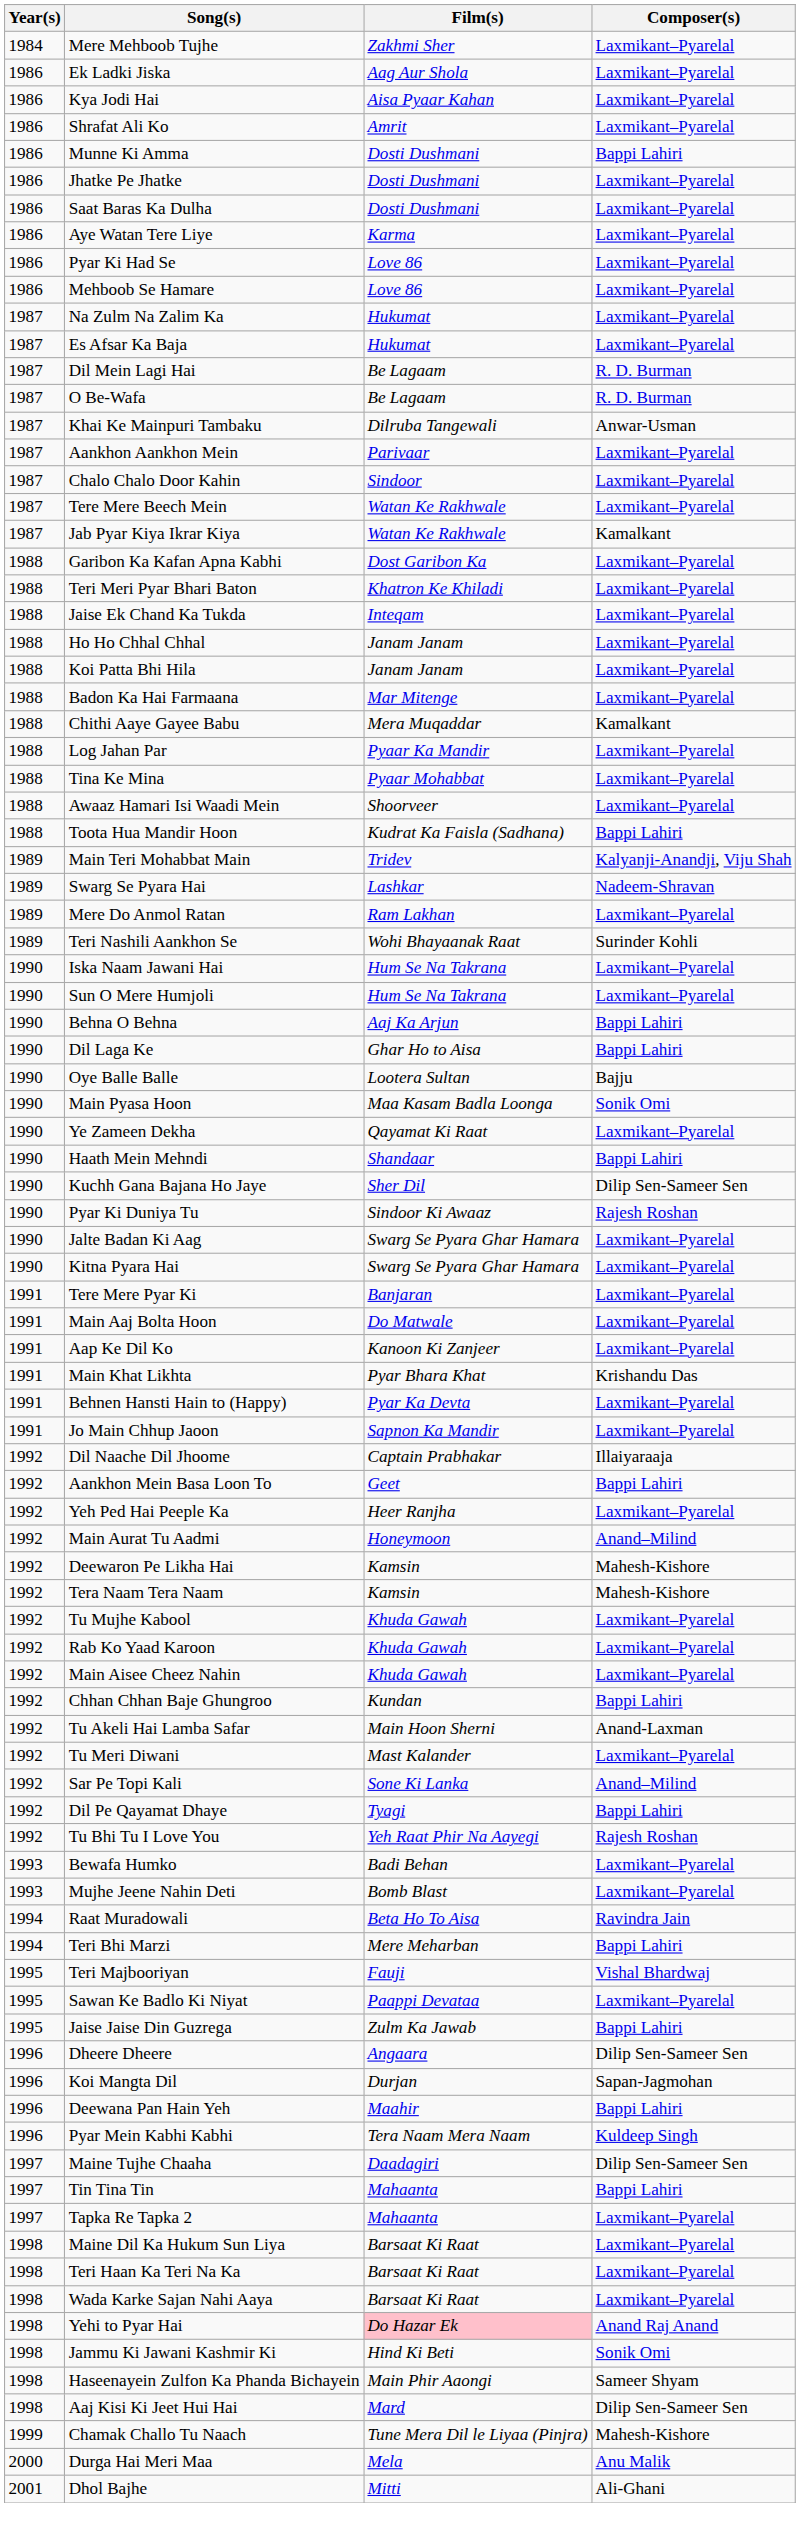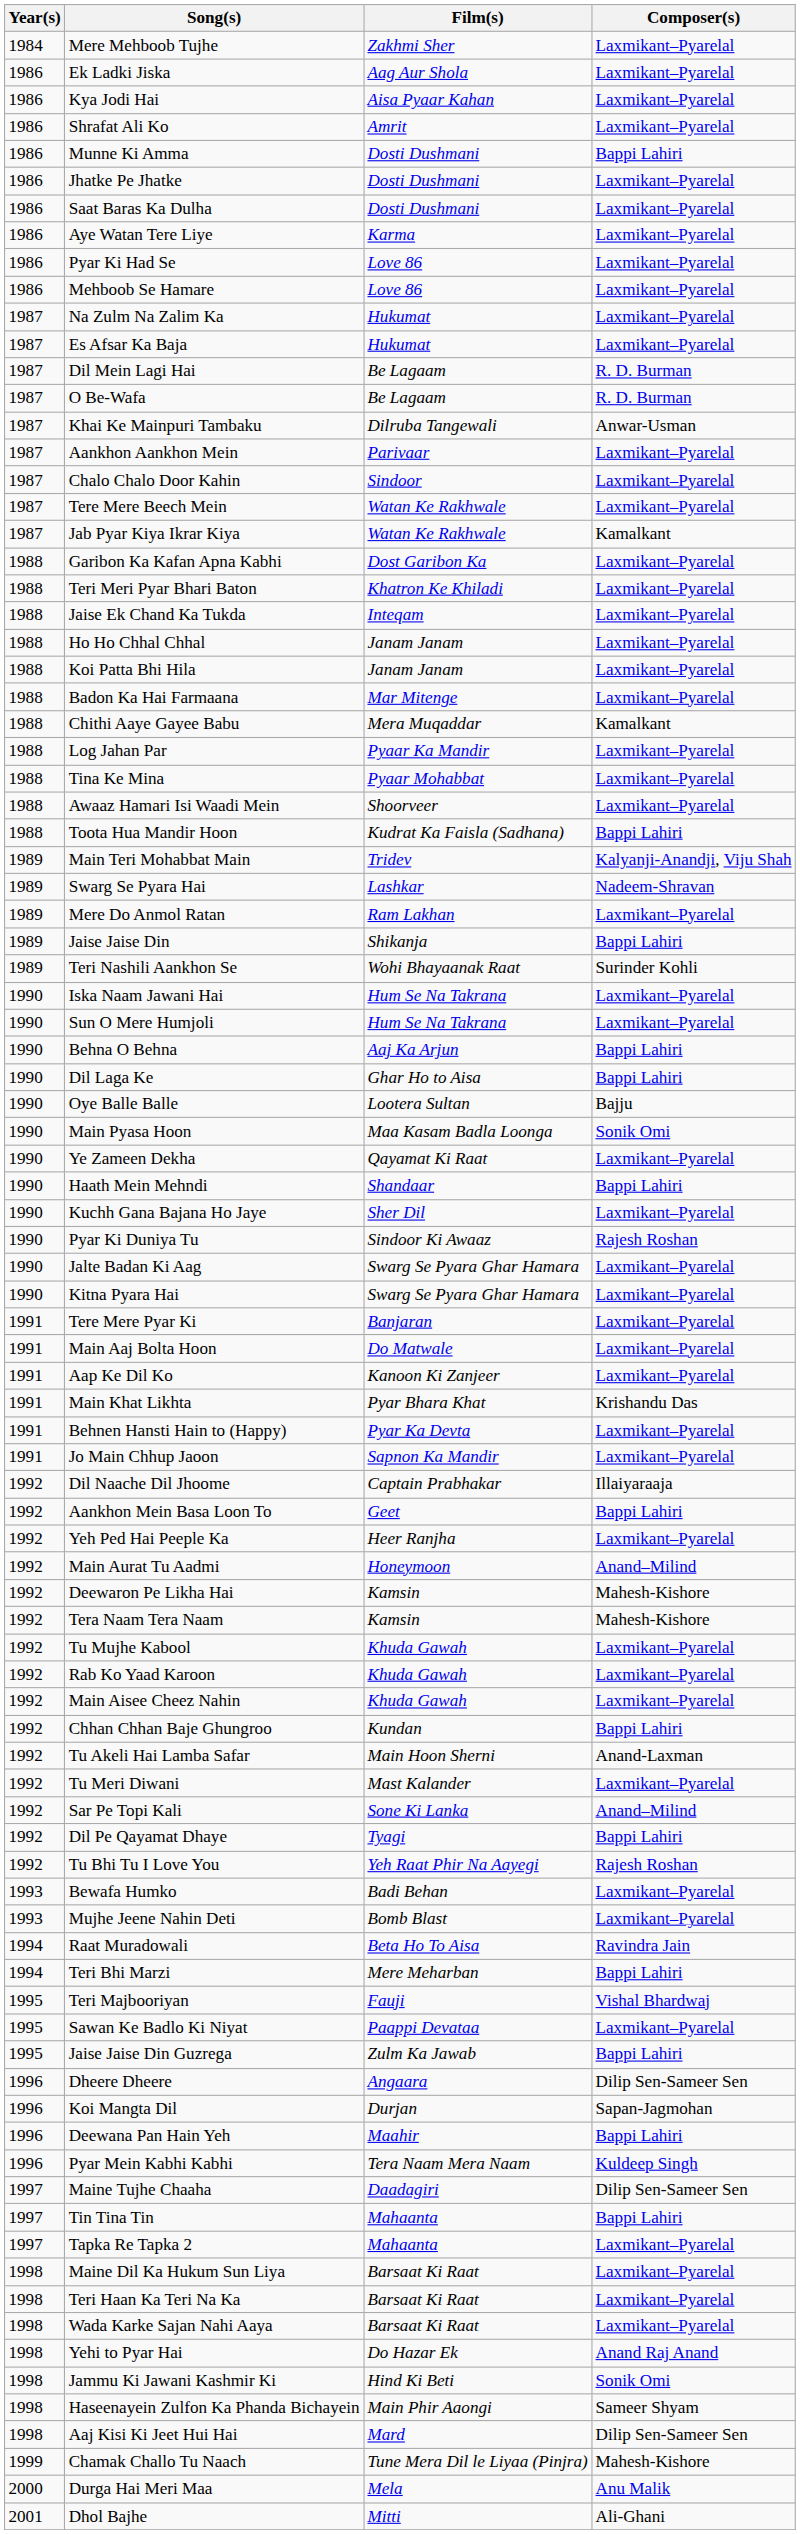 <table class="wikitable sortable">
 <tr>
 <th>Year(s)</th>
 <th>Song(s)</th>
 <th>Film(s)</th>
 <th>Composer(s)</th>
 </tr>
 <tr>
 <td>1984</td>
 <td>Mere Mehboob Tujhe</td>
 <td><em><a href='#'>Zakhmi Sher</a></em></td>
 <td><a href='#'>Laxmikant–Pyarelal</a></td>
 </tr>
 <tr>
 <td>1986</td>
 <td>Ek Ladki Jiska</td>
 <td><em><a href='#'>Aag Aur Shola</a></em></td>
 <td><a href='#'>Laxmikant–Pyarelal</a></td>
 </tr>
 <tr>
 <td>1986</td>
 <td>Kya Jodi Hai</td>
 <td><em><a href='#'>Aisa Pyaar Kahan</a></em></td>
 <td><a href='#'>Laxmikant–Pyarelal</a></td>
 </tr>
 <tr>
 <td>1986</td>
 <td>Shrafat Ali Ko</td>
 <td><a href='#'><em>Amrit</em></a></td>
 <td><a href='#'>Laxmikant–Pyarelal</a></td>
 </tr>
 <tr>
 <td>1986</td>
 <td>Munne Ki Amma</td>
 <td><em><a href='#'>Dosti Dushmani</a></em></td>
 <td><a href='#'>Bappi Lahiri</a></td>
 </tr>
 <tr>
 <td>1986</td>
 <td>Jhatke Pe Jhatke</td>
 <td><em><a href='#'>Dosti Dushmani</a></em></td>
 <td><a href='#'>Laxmikant–Pyarelal</a></td>
 </tr>
 <tr>
 <td>1986</td>
 <td>Saat Baras Ka Dulha</td>
 <td><em><a href='#'>Dosti Dushmani</a></em></td>
 <td><a href='#'>Laxmikant–Pyarelal</a></td>
 </tr>
 <tr>
 <td>1986</td>
 <td>Aye Watan Tere Liye</td>
 <td><a href='#'><em>Karma</em></a></td>
 <td><a href='#'>Laxmikant–Pyarelal</a></td>
 </tr>
 <tr>
 <td>1986</td>
 <td>Pyar Ki Had Se</td>
 <td><em><a href='#'>Love 86</a></em></td>
 <td><a href='#'>Laxmikant–Pyarelal</a></td>
 </tr>
 <tr>
 <td>1986</td>
 <td>Mehboob Se Hamare</td>
 <td><em><a href='#'>Love 86</a></em></td>
 <td><a href='#'>Laxmikant–Pyarelal</a></td>
 </tr>
 <tr>
 <td>1987</td>
 <td>Na Zulm Na Zalim Ka</td>
 <td><em><a href='#'>Hukumat</a></em></td>
 <td><a href='#'>Laxmikant–Pyarelal</a></td>
 </tr>
 <tr>
 <td>1987</td>
 <td>Es Afsar Ka Baja</td>
 <td><em><a href='#'>Hukumat</a></em></td>
 <td><a href='#'>Laxmikant–Pyarelal</a></td>
 </tr>
 <tr>
 <td>1987</td>
 <td>Dil Mein Lagi Hai</td>
 <td><em>Be Lagaam</em></td>
 <td><a href='#'>R. D. Burman</a></td>
 </tr>
 <tr>
 <td>1987</td>
 <td>O Be-Wafa</td>
 <td><em>Be Lagaam</em></td>
 <td><a href='#'>R. D. Burman</a></td>
 </tr>
 <tr>
 <td>1987</td>
 <td>Khai Ke Mainpuri Tambaku</td>
 <td><em>Dilruba Tangewali</em></td>
 <td>Anwar-Usman</td>
 </tr>
 <tr>
 <td>1987</td>
 <td>Aankhon Aankhon Mein</td>
 <td><a href='#'><em>Parivaar</em></a></td>
 <td><a href='#'>Laxmikant–Pyarelal</a></td>
 </tr>
 <tr>
 <td>1987</td>
 <td>Chalo Chalo Door Kahin</td>
 <td><a href='#'><em>Sindoor</em></a></td>
 <td><a href='#'>Laxmikant–Pyarelal</a></td>
 </tr>
 <tr>
 <td>1987</td>
 <td>Tere Mere Beech Mein</td>
 <td><em><a href='#'>Watan Ke Rakhwale</a></em></td>
 <td><a href='#'>Laxmikant–Pyarelal</a></td>
 </tr>
 <tr>
 <td>1987</td>
 <td>Jab Pyar Kiya Ikrar Kiya</td>
 <td><em><a href='#'>Watan Ke Rakhwale</a></em></td>
 <td>Kamalkant</td>
 </tr>
 <tr>
 <td>1988</td>
 <td>Garibon Ka Kafan Apna Kabhi</td>
 <td><em><a href='#'>Dost Garibon Ka</a></em></td>
 <td><a href='#'>Laxmikant–Pyarelal</a></td>
 </tr>
 <tr>
 <td>1988</td>
 <td>Teri Meri Pyar Bhari Baton</td>
 <td><a href='#'><em>Khatron Ke Khiladi</em></a></td>
 <td><a href='#'>Laxmikant–Pyarelal</a></td>
 </tr>
 <tr>
 <td>1988</td>
 <td>Jaise Ek Chand Ka Tukda</td>
 <td><em><a href='#'>Inteqam</a></em></td>
 <td><a href='#'>Laxmikant–Pyarelal</a></td>
 </tr>
 <tr>
 <td>1988</td>
 <td>Ho Ho Chhal Chhal</td>
 <td><em>Janam Janam</em></td>
 <td><a href='#'>Laxmikant–Pyarelal</a></td>
 </tr>
 <tr>
 <td>1988</td>
 <td>Koi Patta Bhi Hila</td>
 <td><em>Janam Janam</em></td>
 <td><a href='#'>Laxmikant–Pyarelal</a></td>
 </tr>
 <tr>
 <td>1988</td>
 <td>Badon Ka Hai Farmaana</td>
 <td><em><a href='#'>Mar Mitenge</a></em></td>
 <td><a href='#'>Laxmikant–Pyarelal</a></td>
 </tr>
 <tr>
 <td>1988</td>
 <td>Chithi Aaye Gayee Babu</td>
 <td><em>Mera Muqaddar</em></td>
 <td>Kamalkant</td>
 </tr>
 <tr>
 <td>1988</td>
 <td>Log Jahan Par</td>
 <td><em><a href='#'>Pyaar Ka Mandir</a></em></td>
 <td><a href='#'>Laxmikant–Pyarelal</a></td>
 </tr>
 <tr>
 <td>1988</td>
 <td>Tina Ke Mina</td>
 <td><em><a href='#'>Pyaar Mohabbat</a></em></td>
 <td><a href='#'>Laxmikant–Pyarelal</a></td>
 </tr>
 <tr>
 <td>1988</td>
 <td>Awaaz Hamari Isi Waadi Mein</td>
 <td><em>Shoorveer</em></td>
 <td><a href='#'>Laxmikant–Pyarelal</a></td>
 </tr>
 <tr>
 <td>1988</td>
 <td>Toota Hua Mandir Hoon</td>
 <td><em>Kudrat Ka Faisla (Sadhana)</em></td>
 <td><a href='#'>Bappi Lahiri</a></td>
 </tr>
 <tr>
 <td>1989</td>
 <td>Main Teri Mohabbat Main</td>
 <td><em><a href='#'>Tridev</a></em></td>
 <td><a href='#'>Kalyanji-Anandji</a>, <a href='#'>Viju Shah</a></td>
 </tr>
 <tr>
 <td>1989</td>
 <td>Swarg Se Pyara Hai</td>
 <td><a href='#'><em>Lashkar</em></a></td>
 <td><a href='#'>Nadeem-Shravan</a></td>
 </tr>
 <tr>
 <td>1989</td>
 <td>Mere Do Anmol Ratan</td>
 <td><em><a href='#'>Ram Lakhan</a></em></td>
 <td><a href='#'>Laxmikant–Pyarelal</a></td>
 </tr>
 <tr>
 <td>1989</td>
+<td>Jaise Jaise Din</td>
+<td><em>Shikanja</em></td>
+<td><a href='#'>Bappi Lahiri</a></td>
+</tr>
+<tr>
+<td>1989</td>
 <td>Teri Nashili Aankhon Se</td>
 <td><em>Wohi Bhayaanak Raat</em></td>
 <td>Surinder Kohli</td>
 </tr>
 <tr>
 <td>1990</td>
 <td>Iska Naam Jawani Hai</td>
 <td><em><a href='#'>Hum Se Na Takrana</a></em></td>
 <td><a href='#'>Laxmikant–Pyarelal</a></td>
 </tr>
 <tr>
 <td>1990</td>
 <td>Sun O Mere Humjoli</td>
 <td><em><a href='#'>Hum Se Na Takrana</a></em></td>
 <td><a href='#'>Laxmikant–Pyarelal</a></td>
 </tr>
 <tr>
 <td>1990</td>
 <td>Behna O Behna</td>
 <td><em><a href='#'>Aaj Ka Arjun</a></em></td>
 <td><a href='#'>Bappi Lahiri</a></td>
 </tr>
 <tr>
 <td>1990</td>
 <td>Dil Laga Ke</td>
 <td><em>Ghar Ho to Aisa</em></td>
 <td><a href='#'>Bappi Lahiri</a></td>
 </tr>
 <tr>
 <td>1990</td>
 <td>Oye Balle Balle</td>
 <td><em>Lootera Sultan</em></td>
 <td>Bajju</td>
 </tr>
 <tr>
 <td>1990</td>
 <td>Main Pyasa Hoon</td>
 <td><em>Maa Kasam Badla Loonga</em></td>
 <td><a href='#'>Sonik Omi</a></td>
 </tr>
 <tr>
 <td>1990</td>
 <td>Ye Zameen Dekha</td>
 <td><em>Qayamat Ki Raat</em></td>
 <td><a href='#'>Laxmikant–Pyarelal</a></td>
 </tr>
 <tr>
 <td>1990</td>
 <td>Haath Mein Mehndi</td>
 <td><em><a href='#'>Shandaar</a></em></td>
 <td><a href='#'>Bappi Lahiri</a></td>
 </tr>
 <tr>
 <td>1990</td>
 <td>Kuchh Gana Bajana Ho Jaye</td>
 <td><em><a href='#'>Sher Dil</a></em></td>
-<td>Dilip Sen-Sameer Sen</td>
+<td><a href='#'>Laxmikant–Pyarelal</a></td>
 </tr>
 <tr>
 <td>1990</td>
 <td>Pyar Ki Duniya Tu</td>
 <td><em>Sindoor Ki Awaaz</em></td>
 <td><a href='#'>Rajesh Roshan</a></td>
 </tr>
 <tr>
 <td>1990</td>
 <td>Jalte Badan Ki Aag</td>
 <td><em>Swarg Se Pyara Ghar Hamara</em></td>
 <td><a href='#'>Laxmikant–Pyarelal</a></td>
 </tr>
 <tr>
 <td>1990</td>
 <td>Kitna Pyara Hai</td>
 <td><em>Swarg Se Pyara Ghar Hamara</em></td>
 <td><a href='#'>Laxmikant–Pyarelal</a></td>
 </tr>
 <tr>
 <td>1991</td>
 <td>Tere Mere Pyar Ki</td>
 <td><em><a href='#'>Banjaran</a></em></td>
 <td><a href='#'>Laxmikant–Pyarelal</a></td>
 </tr>
 <tr>
 <td>1991</td>
 <td>Main Aaj Bolta Hoon</td>
 <td><em><a href='#'>Do Matwale</a></em></td>
 <td><a href='#'>Laxmikant–Pyarelal</a></td>
 </tr>
 <tr>
 <td>1991</td>
 <td>Aap Ke Dil Ko</td>
 <td><em>Kanoon Ki Zanjeer</em></td>
 <td><a href='#'>Laxmikant–Pyarelal</a></td>
 </tr>
 <tr>
 <td>1991</td>
 <td>Main Khat Likhta</td>
 <td><em>Pyar Bhara Khat</em></td>
 <td>Krishandu Das</td>
 </tr>
 <tr>
 <td>1991</td>
 <td>Behnen Hansti Hain to (Happy)</td>
 <td><em><a href='#'>Pyar Ka Devta</a></em></td>
 <td><a href='#'>Laxmikant–Pyarelal</a></td>
 </tr>
 <tr>
 <td>1991</td>
 <td>Jo Main Chhup Jaoon</td>
 <td><em><a href='#'>Sapnon Ka Mandir</a></em></td>
 <td><a href='#'>Laxmikant–Pyarelal</a></td>
 </tr>
 <tr>
 <td>1992</td>
 <td>Dil Naache Dil Jhoome</td>
 <td><em>Captain Prabhakar</em></td>
 <td>Illaiyaraaja</td>
 </tr>
 <tr>
 <td>1992</td>
 <td>Aankhon Mein Basa Loon To</td>
 <td><a href='#'><em>Geet</em></a></td>
 <td><a href='#'>Bappi Lahiri</a></td>
 </tr>
 <tr>
 <td>1992</td>
 <td>Yeh Ped Hai Peeple Ka</td>
 <td><em>Heer Ranjha</em></td>
 <td><a href='#'>Laxmikant–Pyarelal</a></td>
 </tr>
 <tr>
 <td>1992</td>
 <td>Main Aurat Tu Aadmi</td>
 <td><a href='#'><em>Honeymoon</em></a></td>
 <td><a href='#'>Anand–Milind</a></td>
 </tr>
 <tr>
 <td>1992</td>
 <td>Deewaron Pe Likha Hai</td>
 <td><em>Kamsin</em></td>
 <td>Mahesh-Kishore</td>
 </tr>
 <tr>
 <td>1992</td>
 <td>Tera Naam Tera Naam</td>
 <td><em>Kamsin</em></td>
 <td>Mahesh-Kishore</td>
 </tr>
 <tr>
 <td>1992</td>
 <td>Tu Mujhe Kabool</td>
 <td><em><a href='#'>Khuda Gawah</a></em></td>
 <td><a href='#'>Laxmikant–Pyarelal</a></td>
 </tr>
 <tr>
 <td>1992</td>
 <td>Rab Ko Yaad Karoon</td>
 <td><em><a href='#'>Khuda Gawah</a></em></td>
 <td><a href='#'>Laxmikant–Pyarelal</a></td>
 </tr>
 <tr>
 <td>1992</td>
 <td>Main Aisee Cheez Nahin</td>
 <td><em><a href='#'>Khuda Gawah</a></em></td>
 <td><a href='#'>Laxmikant–Pyarelal</a></td>
 </tr>
 <tr>
 <td>1992</td>
 <td>Chhan Chhan Baje Ghungroo</td>
 <td><em>Kundan</em></td>
 <td><a href='#'>Bappi Lahiri</a></td>
 </tr>
 <tr>
 <td>1992</td>
 <td>Tu Akeli Hai Lamba Safar</td>
 <td><em>Main Hoon Sherni</em></td>
 <td>Anand-Laxman</td>
 </tr>
 <tr>
 <td>1992</td>
 <td>Tu Meri Diwani</td>
 <td><em>Mast Kalander</em></td>
 <td><a href='#'>Laxmikant–Pyarelal</a></td>
 </tr>
 <tr>
 <td>1992</td>
 <td>Sar Pe Topi Kali</td>
 <td><em><a href='#'>Sone Ki Lanka</a></em></td>
 <td><a href='#'>Anand–Milind</a></td>
 </tr>
 <tr>
 <td>1992</td>
 <td>Dil Pe Qayamat Dhaye</td>
 <td><a href='#'><em>Tyagi</em></a></td>
 <td><a href='#'>Bappi Lahiri</a></td>
 </tr>
 <tr>
 <td>1992</td>
 <td>Tu Bhi Tu I Love You</td>
 <td><a href='#'><em>Yeh Raat Phir Na Aayegi</em></a></td>
 <td><a href='#'>Rajesh Roshan</a></td>
 </tr>
 <tr>
 <td>1993</td>
 <td>Bewafa Humko</td>
 <td><em>Badi Behan</em></td>
 <td><a href='#'>Laxmikant–Pyarelal</a></td>
 </tr>
 <tr>
 <td>1993</td>
 <td>Mujhe Jeene Nahin Deti</td>
 <td><em>Bomb Blast</em></td>
 <td><a href='#'>Laxmikant–Pyarelal</a></td>
 </tr>
 <tr>
 <td>1994</td>
 <td>Raat Muradowali</td>
 <td><em><a href='#'>Beta Ho To Aisa</a></em></td>
 <td><a href='#'>Ravindra Jain</a></td>
 </tr>
 <tr>
 <td>1994</td>
 <td>Teri Bhi Marzi</td>
 <td><em>Mere Meharban</em></td>
 <td><a href='#'>Bappi Lahiri</a></td>
 </tr>
 <tr>
 <td>1995</td>
 <td>Teri Majbooriyan</td>
 <td><a href='#'><em>Fauji</em></a></td>
 <td><a href='#'>Vishal Bhardwaj</a></td>
 </tr>
 <tr>
 <td>1995</td>
 <td>Sawan Ke Badlo Ki Niyat</td>
 <td><em><a href='#'>Paappi Devataa</a></em></td>
 <td><a href='#'>Laxmikant–Pyarelal</a></td>
 </tr>
 <tr>
 <td>1995</td>
 <td>Jaise Jaise Din Guzrega</td>
 <td><em>Zulm Ka Jawab</em></td>
 <td><a href='#'>Bappi Lahiri</a></td>
 </tr>
 <tr>
 <td>1996</td>
 <td>Dheere Dheere</td>
 <td><em><a href='#'>Angaara</a></em></td>
 <td>Dilip Sen-Sameer Sen</td>
 </tr>
 <tr>
 <td>1996</td>
 <td>Koi Mangta Dil</td>
 <td><em>Durjan</em></td>
 <td>Sapan-Jagmohan</td>
 </tr>
 <tr>
 <td>1996</td>
 <td>Deewana Pan Hain Yeh</td>
 <td><em><a href='#'>Maahir</a></em></td>
 <td><a href='#'>Bappi Lahiri</a></td>
 </tr>
 <tr>
 <td>1996</td>
 <td>Pyar Mein Kabhi Kabhi</td>
 <td><em>Tera Naam Mera Naam</em></td>
 <td><a href='#'>Kuldeep Singh</a></td>
 </tr>
 <tr>
 <td>1997</td>
 <td>Maine Tujhe Chaaha</td>
 <td><em><a href='#'>Daadagiri</a></em></td>
 <td>Dilip Sen-Sameer Sen</td>
 </tr>
 <tr>
 <td>1997</td>
 <td>Tin Tina Tin</td>
 <td><em><a href='#'>Mahaanta</a></em></td>
 <td><a href='#'>Bappi Lahiri</a></td>
 </tr>
 <tr>
 <td>1997</td>
 <td>Tapka Re Tapka 2</td>
 <td><em><a href='#'>Mahaanta</a></em></td>
 <td><a href='#'>Laxmikant–Pyarelal</a></td>
 </tr>
 <tr>
 <td>1998</td>
 <td>Maine Dil Ka Hukum Sun Liya</td>
 <td><em>Barsaat Ki Raat</em></td>
 <td><a href='#'>Laxmikant–Pyarelal</a></td>
 </tr>
 <tr>
 <td>1998</td>
 <td>Teri Haan Ka Teri Na Ka</td>
 <td><em>Barsaat Ki Raat</em></td>
 <td><a href='#'>Laxmikant–Pyarelal</a></td>
 </tr>
 <tr>
 <td>1998</td>
 <td>Wada Karke Sajan Nahi Aaya</td>
 <td><em>Barsaat Ki Raat</em></td>
 <td><a href='#'>Laxmikant–Pyarelal</a></td>
 </tr>
 <tr>
 <td>1998</td>
 <td>Yehi to Pyar Hai</td>
-<td style="background: pink;"><em>Do Hazar Ek</em></td>
+<td><em>Do Hazar Ek</em></td>
 <td><a href='#'>Anand Raj Anand</a></td>
 </tr>
 <tr>
 <td>1998</td>
 <td>Jammu Ki Jawani Kashmir Ki</td>
 <td><em>Hind Ki Beti</em></td>
 <td><a href='#'>Sonik Omi</a></td>
 </tr>
 <tr>
 <td>1998</td>
 <td>Haseenayein Zulfon Ka Phanda Bichayein</td>
 <td><em>Main Phir Aaongi</em></td>
 <td>Sameer Shyam</td>
 </tr>
 <tr>
 <td>1998</td>
 <td>Aaj Kisi Ki Jeet Hui Hai</td>
 <td><a href='#'><em>Mard</em></a></td>
 <td>Dilip Sen-Sameer Sen</td>
 </tr>
 <tr>
 <td>1999</td>
 <td>Chamak Challo Tu Naach</td>
 <td><em>Tune Mera Dil le Liyaa (Pinjra)</em></td>
 <td>Mahesh-Kishore</td>
 </tr>
 <tr>
 <td>2000</td>
 <td>Durga Hai Meri Maa</td>
 <td><a href='#'><em>Mela</em></a></td>
 <td><a href='#'>Anu Malik</a></td>
 </tr>
 <tr>
 <td>2001</td>
 <td>Dhol Bajhe</td>
 <td><a href='#'><em>Mitti</em></a></td>
 <td>Ali-Ghani</td>
 </tr>
 </table>
